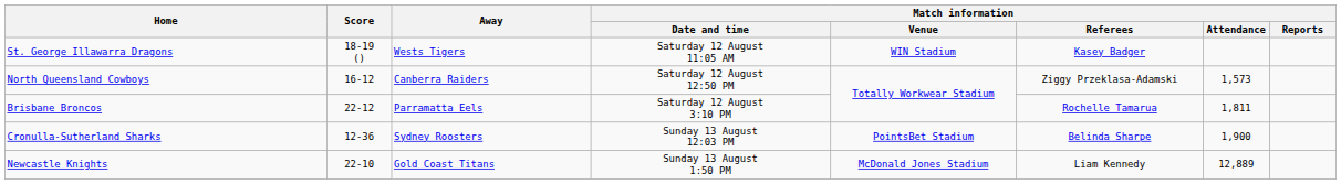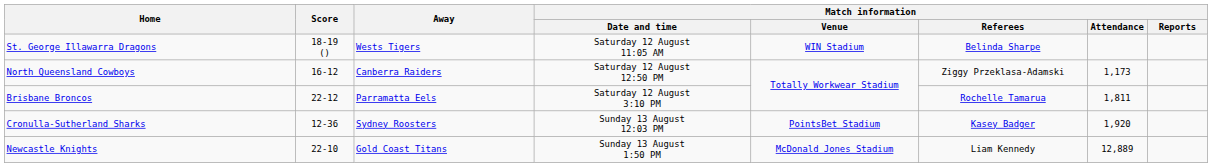 <table class="wikitable" width="100%" style="border-collapse:collapse; font-size:90%; text-align:center;">
 <tr>
 <th rowspan="2">Home</th>
 <th rowspan="2" text-align:center;>Score</th>
 <th rowspan="2">Away</th>
 <th colspan="6">Match information</th>
 </tr>
 <tr>
 <th width="18%">Date and time</th>
 <th width="14%">Venue</th>
 <th width="14%">Referees</th>
 <th width="5%">Attendance</th>
 <th width="5%">Reports</th>
 </tr>
 <tr>
 <td align="left"> <a href='#'>St. George Illawarra Dragons</a></td>
 <td>18-19<br>()</td>
 <td align="left"> <a href='#'>Wests Tigers</a></td>
 <td>Saturday 12 August<br>11:05 AM</td>
 <td><a href='#'>WIN Stadium</a></td>
-<td><a href='#'>Kasey Badger</a></td>
+<td><a href='#'>Belinda Sharpe</a></td>
 <td></td>
 <td></td>
 </tr>
 <tr>
 <td align="left"> <a href='#'>North Queensland Cowboys</a></td>
 <td>16-12</td>
 <td align="left"> <a href='#'>Canberra Raiders</a></td>
 <td>Saturday 12 August<br>12:50 PM</td>
 <td rowspan=2><a href='#'>Totally Workwear Stadium</a></td>
 <td>Ziggy Przeklasa-Adamski</td>
-<td>1,573</td>
+<td>1,173</td>
 <td></td>
 </tr>
 <tr>
 <td align="left"> <a href='#'>Brisbane Broncos</a></td>
 <td>22-12</td>
 <td align="left"> <a href='#'>Parramatta Eels</a></td>
 <td>Saturday 12 August<br>3:10 PM</td>
 <td><a href='#'>Rochelle Tamarua</a></td>
 <td>1,811</td>
 <td></td>
 </tr>
 <tr>
 <td align="left"> <a href='#'>Cronulla-Sutherland Sharks</a></td>
 <td>12-36</td>
 <td align="left"> <a href='#'>Sydney Roosters</a></td>
 <td>Sunday 13 August<br>12:03 PM</td>
 <td><a href='#'>PointsBet Stadium</a></td>
-<td><a href='#'>Belinda Sharpe</a></td>
-<td>1,900</td>
+<td><a href='#'>Kasey Badger</a></td>
+<td>1,920</td>
 <td></td>
 </tr>
 <tr>
 <td align="left"> <a href='#'>Newcastle Knights</a></td>
 <td>22-10</td>
 <td align="left"> <a href='#'>Gold Coast Titans</a></td>
 <td>Sunday 13 August<br>1:50 PM </td>
 <td><a href='#'>McDonald Jones Stadium</a></td>
 <td>Liam Kennedy</td>
 <td>12,889</td>
 <td></td>
 </tr>
 </table>
